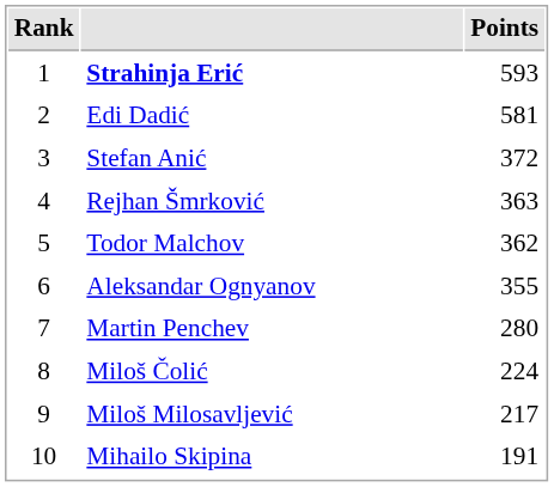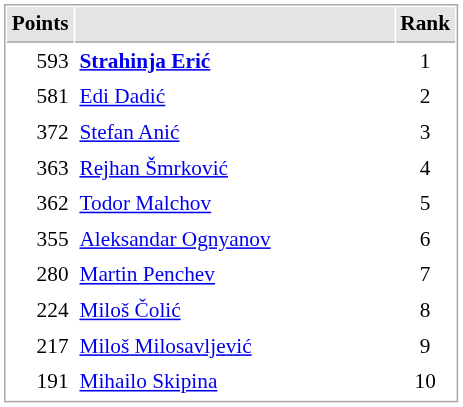 <table cellspacing="1" cellpadding="3" style="border:1px solid #AAAAAA;font-size:86%">
 <tr style="background-color: #E4E4E4;">
+<th style="border-bottom:1px solid #AAAAAA" width=20 align=right>Points</th>
+<th style="border-bottom:1px solid #AAAAAA" width=200></th>
 <th style="border-bottom:1px solid #AAAAAA" width=10>Rank</th>
-<th style="border-bottom:1px solid #AAAAAA" width=200></th>
-<th style="border-bottom:1px solid #AAAAAA" width=20 align=right>Points</th>
 </tr>
 <tr>
+<td align=right>593</td>
+<td> <strong><a href='#'>Strahinja Erić</a></strong></td>
 <td align=center>1</td>
-<td> <strong><a href='#'>Strahinja Erić</a></strong></td>
-<td align=right>593</td>
 </tr>
 <tr>
+<td align=right>581</td>
+<td> <a href='#'>Edi Dadić</a></td>
 <td align=center>2</td>
-<td> <a href='#'>Edi Dadić</a></td>
-<td align=right>581</td>
 </tr>
 <tr>
+<td align=right>372</td>
+<td> <a href='#'>Stefan Anić</a></td>
 <td align=center>3</td>
-<td> <a href='#'>Stefan Anić</a></td>
-<td align=right>372</td>
 </tr>
 <tr>
+<td align=right>363</td>
+<td> <a href='#'>Rejhan Šmrković</a></td>
 <td align=center>4</td>
-<td> <a href='#'>Rejhan Šmrković</a></td>
-<td align=right>363</td>
 </tr>
 <tr>
+<td align=right>362</td>
+<td> <a href='#'>Todor Malchov</a></td>
 <td align=center>5</td>
-<td> <a href='#'>Todor Malchov</a></td>
-<td align=right>362</td>
 </tr>
 <tr>
+<td align=right>355</td>
+<td> <a href='#'>Aleksandar Ognyanov</a></td>
 <td align=center>6</td>
-<td> <a href='#'>Aleksandar Ognyanov</a></td>
-<td align=right>355</td>
 </tr>
 <tr>
+<td align=right>280</td>
+<td> <a href='#'>Martin Penchev</a></td>
 <td align=center>7</td>
-<td> <a href='#'>Martin Penchev</a></td>
-<td align=right>280</td>
 </tr>
 <tr>
+<td align=right>224</td>
+<td> <a href='#'>Miloš Čolić</a></td>
 <td align=center>8</td>
-<td> <a href='#'>Miloš Čolić</a></td>
-<td align=right>224</td>
 </tr>
 <tr>
+<td align=right>217</td>
+<td> <a href='#'>Miloš Milosavljević</a></td>
 <td align=center>9</td>
-<td> <a href='#'>Miloš Milosavljević</a></td>
-<td align=right>217</td>
 </tr>
 <tr>
+<td align=right>191</td>
+<td> <a href='#'>Mihailo Skipina</a></td>
 <td align=center>10</td>
-<td> <a href='#'>Mihailo Skipina</a></td>
-<td align=right>191</td>
 </tr>
 </table>
